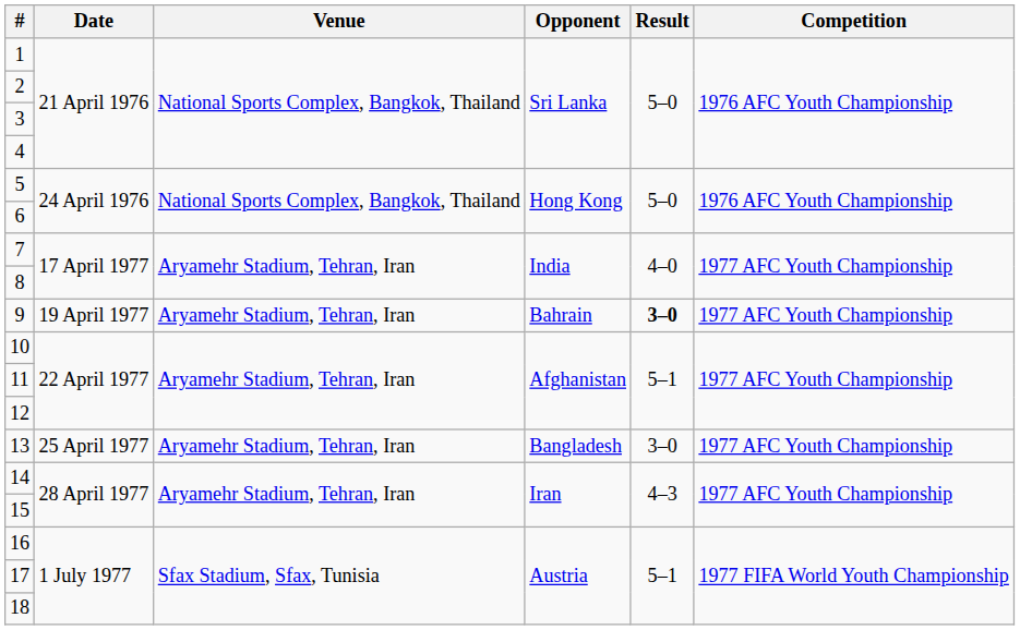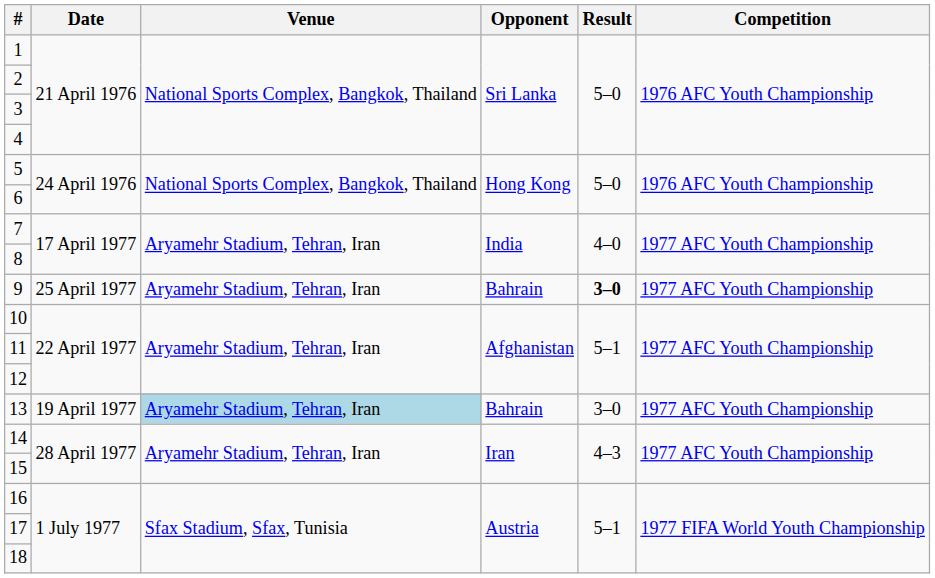 <table class="wikitable collapsible collapsed" style="text-align:left; font-size:90%">
 <tr>
 <th>#</th>
 <th>Date</th>
 <th>Venue</th>
 <th>Opponent</th>
 <th>Result</th>
 <th>Competition</th>
 </tr>
 <tr>
 <td align=center>1</td>
 <td rowspan="4">21 April 1976</td>
 <td rowspan="4"><a href='#'>National Sports Complex</a>, <a href='#'>Bangkok</a>, Thailand</td>
 <td rowspan="4"> <a href='#'>Sri Lanka</a></td>
 <td rowspan="4" align=center>5–0</td>
 <td rowspan="4"><a href='#'>1976 AFC Youth Championship</a></td>
 </tr>
 <tr>
 <td align=center>2</td>
 </tr>
 <tr>
 <td align=center>3</td>
 </tr>
 <tr>
 <td align=center>4</td>
 </tr>
 <tr>
 <td align=center>5</td>
 <td rowspan="2">24 April 1976</td>
 <td rowspan="2"><a href='#'>National Sports Complex</a>, <a href='#'>Bangkok</a>, Thailand</td>
 <td rowspan="2"> <a href='#'>Hong Kong</a></td>
 <td rowspan="2" align=center align=center>5–0</td>
 <td rowspan="2"><a href='#'>1976 AFC Youth Championship</a></td>
 </tr>
 <tr>
 <td align=center>6</td>
 </tr>
 <tr>
 <td align=center>7</td>
 <td rowspan="2">17 April 1977</td>
 <td rowspan="2"><a href='#'>Aryamehr Stadium</a>, <a href='#'>Tehran</a>, Iran</td>
 <td rowspan="2"> <a href='#'>India</a></td>
 <td rowspan="2" align=center>4–0</td>
 <td rowspan="2"><a href='#'>1977 AFC Youth Championship</a></td>
 </tr>
 <tr>
 <td align=center>8</td>
 </tr>
 <tr>
 <td align=center>9</td>
-<td>19 April 1977</td>
+<td>25 April 1977</td>
 <td><a href='#'>Aryamehr Stadium</a>, <a href='#'>Tehran</a>, Iran</td>
 <td> <a href='#'>Bahrain</a></td>
 <td align=center><strong>3–0</strong></td>
 <td><a href='#'>1977 AFC Youth Championship</a></td>
 </tr>
 <tr>
 <td align=center>10</td>
 <td rowspan="3">22 April 1977</td>
 <td rowspan="3"><a href='#'>Aryamehr Stadium</a>, <a href='#'>Tehran</a>, Iran</td>
 <td rowspan="3"> <a href='#'>Afghanistan</a></td>
 <td rowspan="3" align=center>5–1</td>
 <td rowspan="3"><a href='#'>1977 AFC Youth Championship</a></td>
 </tr>
 <tr>
 <td align=center>11</td>
 </tr>
 <tr>
 <td align=center>12</td>
 </tr>
 <tr>
 <td align=center>13</td>
-<td>25 April 1977</td>
-<td><a href='#'>Aryamehr Stadium</a>, <a href='#'>Tehran</a>, Iran</td>
-<td> <a href='#'>Bangladesh</a></td>
+<td>19 April 1977</td>
+<td style="background: lightblue;"><a href='#'>Aryamehr Stadium</a>, <a href='#'>Tehran</a>, Iran</td>
+<td> <a href='#'>Bahrain</a></td>
 <td align=center>3–0</td>
 <td><a href='#'>1977 AFC Youth Championship</a></td>
 </tr>
 <tr>
 <td align=center>14</td>
 <td rowspan="2">28 April 1977</td>
 <td rowspan="2"><a href='#'>Aryamehr Stadium</a>, <a href='#'>Tehran</a>, Iran</td>
 <td rowspan="2"> <a href='#'>Iran</a></td>
 <td rowspan="2" align=center>4–3</td>
 <td rowspan="2"><a href='#'>1977 AFC Youth Championship</a></td>
 </tr>
 <tr>
 <td align=center>15</td>
 </tr>
 <tr>
 <td align=center>16</td>
 <td rowspan="3">1 July 1977</td>
 <td rowspan="3"><a href='#'>Sfax Stadium</a>, <a href='#'>Sfax</a>, Tunisia</td>
 <td rowspan="3"> <a href='#'>Austria</a></td>
 <td rowspan="3" align=center>5–1</td>
 <td rowspan="3"><a href='#'>1977 FIFA World Youth Championship</a></td>
 </tr>
 <tr>
 <td align=center>17</td>
 </tr>
 <tr>
 <td align=center>18</td>
 </tr>
 </table>
